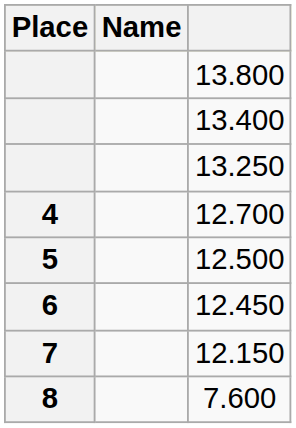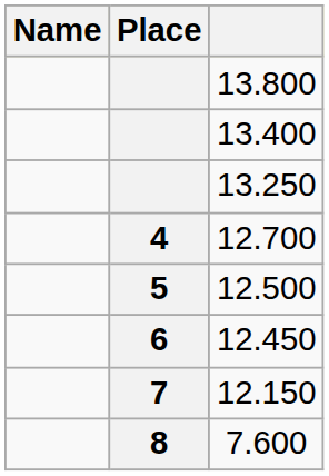 <table class="wikitable sortable" style="text-align:center">
 <tr bgcolor=fffcaf>
+<th scope=col>Name</th>
 <th scope=col>Place</th>
-<th scope=col>Name</th>
 <th scope=col></th>
 </tr>
 <tr>
+<td align=left></td>
 <th scope=row></th>
-<td align=left></td>
 <td>13.800</td>
 </tr>
 <tr>
+<td align=left></td>
 <th scope=row></th>
-<td align=left></td>
 <td>13.400</td>
 </tr>
 <tr>
+<td align=left></td>
 <th scope=row></th>
-<td align=left></td>
 <td>13.250</td>
 </tr>
 <tr>
+<td align=left></td>
 <th scope=row><strong>4</strong></th>
-<td align=left></td>
 <td>12.700</td>
 </tr>
 <tr>
+<td align=left></td>
 <th scope=row><strong>5</strong></th>
-<td align=left></td>
 <td>12.500</td>
 </tr>
 <tr>
+<td align=left></td>
 <th scope=row><strong>6</strong></th>
-<td align=left></td>
 <td>12.450</td>
 </tr>
 <tr>
+<td align=left></td>
 <th scope=row><strong>7</strong></th>
-<td align=left></td>
 <td>12.150</td>
 </tr>
 <tr>
+<td align=left></td>
 <th scope=row><strong>8</strong></th>
-<td align=left></td>
 <td>7.600</td>
 </tr>
 </table>
